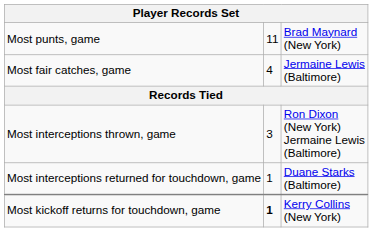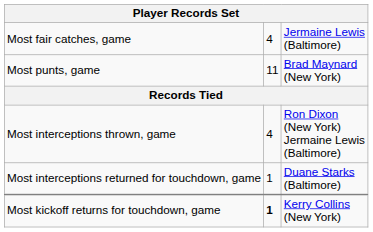 <table class="wikitable">
 <tr>
 <th colspan=3>Player Records Set</th>
+</tr>
+<tr>
+<td>Most fair catches, game</td>
+<td>4</td>
+<td><a href='#'>Jermaine Lewis</a><br>(Baltimore)</td>
 </tr>
 <tr>
 <td>Most punts, game</td>
 <td>11</td>
 <td><a href='#'>Brad Maynard</a><br>(New York)</td>
 </tr>
 <tr>
-<td>Most fair catches, game</td>
-<td>4</td>
-<td><a href='#'>Jermaine Lewis</a><br>(Baltimore)</td>
-</tr>
-<tr>
 <th colspan=3>Records Tied</th>
 </tr>
 <tr>
 <td>Most interceptions thrown, game</td>
-<td>3</td>
+<td>4</td>
 <td><a href='#'>Ron Dixon</a> <br>(New York)<br>Jermaine Lewis<br>(Baltimore)</td>
 </tr>
 <tr style="border-bottom: 2px solid gray">
 <td>Most interceptions returned for touchdown, game</td>
 <td>1</td>
 <td><a href='#'>Duane Starks</a><br>(Baltimore)</td>
 </tr>
 <tr>
 <td>Most kickoff returns for touchdown, game</td>
 <td><strong>1</strong></td>
 <td><a href='#'>Kerry Collins</a><br>(New York)</td>
 </tr>
 </table>
